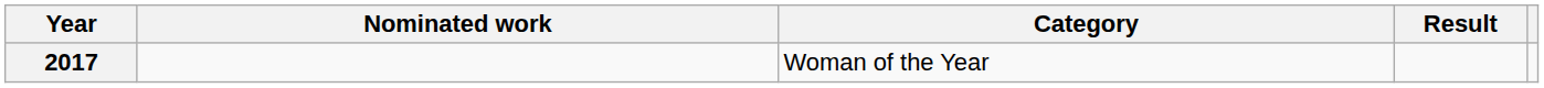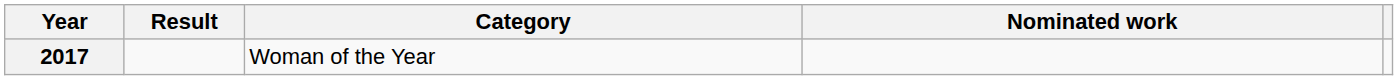 <table class=wikitable>
 <tr>
 <th scope="col" style="width:5em;">Year</th>
+<th scope="col" style="width:5em;">Result</th>
+<th scope="col" style="width:25em;">Category</th>
 <th scope="col" style="width:26em;">Nominated work</th>
-<th scope="col" style="width:25em;">Category</th>
-<th scope="col" style="width:5em;">Result</th>
 <th scope="col"></th>
 </tr>
 <tr>
 <th scope="row">2017</th>
 <td></td>
 <td>Woman of the Year</td>
 <td></td>
 <td style="text-align:center;"></td>
 </tr>
 </table>
